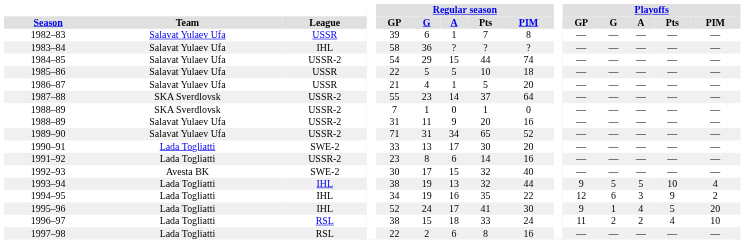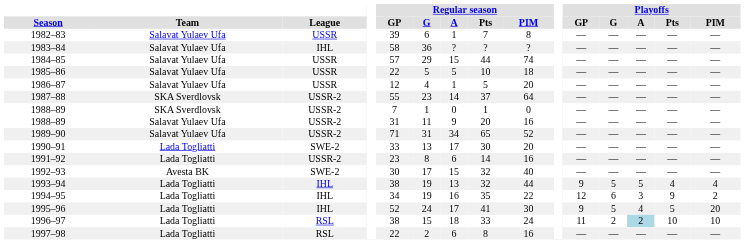 <table BORDER="0" CELLPADDING="1" CELLSPACING="0" width="75%" style="text-align:center">
 <tr bgcolor="#e0e0e0">
 <th colspan="3" bgcolor="#ffffff"> </th>
 <th rowspan="99" bgcolor="#ffffff"> </th>
 <th colspan="5"><a href='#'>Regular season</a></th>
 <th rowspan="99" bgcolor="#ffffff"> </th>
 <th colspan="5"><a href='#'>Playoffs</a></th>
 </tr>
 <tr bgcolor="#e0e0e0">
 <th><a href='#'>Season</a></th>
 <th>Team</th>
 <th>League</th>
 <th>GP</th>
 <th><a href='#'>G</a></th>
 <th><a href='#'>A</a></th>
 <th>Pts</th>
 <th><a href='#'>PIM</a></th>
 <th>GP</th>
 <th>G</th>
 <th>A</th>
 <th>Pts</th>
 <th>PIM</th>
 </tr>
 <tr ALIGN="center">
 <td>1982–83</td>
 <td><a href='#'>Salavat Yulaev Ufa</a></td>
 <td><a href='#'>USSR</a></td>
 <td>39</td>
 <td>6</td>
 <td>1</td>
 <td>7</td>
 <td>8</td>
 <td>—</td>
 <td>—</td>
 <td>—</td>
 <td>—</td>
 <td>—</td>
 </tr>
 <tr ALIGN="center" bgcolor="#f0f0f0">
 <td>1983–84</td>
 <td>Salavat Yulaev Ufa</td>
 <td>IHL</td>
 <td>58</td>
 <td>36</td>
 <td>?</td>
 <td>?</td>
 <td>?</td>
 <td>—</td>
 <td>—</td>
 <td>—</td>
 <td>—</td>
 <td>—</td>
 </tr>
 <tr ALIGN="center">
 <td>1984–85</td>
 <td>Salavat Yulaev Ufa</td>
-<td>USSR-2</td>
-<td>54</td>
+<td>USSR</td>
+<td>57</td>
 <td>29</td>
 <td>15</td>
 <td>44</td>
 <td>74</td>
 <td>—</td>
 <td>—</td>
 <td>—</td>
 <td>—</td>
 <td>—</td>
 </tr>
 <tr ALIGN="center" bgcolor="#f0f0f0">
 <td>1985–86</td>
 <td>Salavat Yulaev Ufa</td>
 <td>USSR</td>
 <td>22</td>
 <td>5</td>
 <td>5</td>
 <td>10</td>
 <td>18</td>
 <td>—</td>
 <td>—</td>
 <td>—</td>
 <td>—</td>
 <td>—</td>
 </tr>
 <tr ALIGN="center">
 <td>1986–87</td>
 <td>Salavat Yulaev Ufa</td>
 <td>USSR</td>
-<td>21</td>
+<td>12</td>
 <td>4</td>
 <td>1</td>
 <td>5</td>
 <td>20</td>
 <td>—</td>
 <td>—</td>
 <td>—</td>
 <td>—</td>
 <td>—</td>
 </tr>
 <tr ALIGN="center" bgcolor="#f0f0f0">
 <td>1987–88</td>
 <td>SKA Sverdlovsk</td>
 <td>USSR-2</td>
 <td>55</td>
 <td>23</td>
 <td>14</td>
 <td>37</td>
 <td>64</td>
 <td>—</td>
 <td>—</td>
 <td>—</td>
 <td>—</td>
 <td>—</td>
 </tr>
 <tr ALIGN="center">
 <td>1988–89</td>
 <td>SKA Sverdlovsk</td>
 <td>USSR-2</td>
 <td>7</td>
 <td>1</td>
 <td>0</td>
 <td>1</td>
 <td>0</td>
 <td>—</td>
 <td>—</td>
 <td>—</td>
 <td>—</td>
 <td>—</td>
 </tr>
 <tr ALIGN="center">
 <td>1988–89</td>
 <td>Salavat Yulaev Ufa</td>
 <td>USSR-2</td>
 <td>31</td>
 <td>11</td>
 <td>9</td>
 <td>20</td>
 <td>16</td>
 <td>—</td>
 <td>—</td>
 <td>—</td>
 <td>—</td>
 <td>—</td>
 </tr>
 <tr ALIGN="center"  bgcolor="#f0f0f0">
 <td>1989–90</td>
 <td>Salavat Yulaev Ufa</td>
 <td>USSR-2</td>
 <td>71</td>
 <td>31</td>
 <td>34</td>
 <td>65</td>
 <td>52</td>
 <td>—</td>
 <td>—</td>
 <td>—</td>
 <td>—</td>
 <td>—</td>
 </tr>
 <tr ALIGN="center">
 <td>1990–91</td>
 <td><a href='#'>Lada Togliatti</a></td>
 <td>SWE-2</td>
 <td>33</td>
 <td>13</td>
 <td>17</td>
 <td>30</td>
 <td>20</td>
 <td>—</td>
 <td>—</td>
 <td>—</td>
 <td>—</td>
 <td>—</td>
 </tr>
 <tr ALIGN="center"   bgcolor="#f0f0f0">
 <td>1991–92</td>
 <td>Lada Togliatti</td>
 <td>USSR-2</td>
 <td>23</td>
 <td>8</td>
 <td>6</td>
 <td>14</td>
 <td>16</td>
 <td>—</td>
 <td>—</td>
 <td>—</td>
 <td>—</td>
 <td>—</td>
 </tr>
 <tr ALIGN="center">
 <td>1992–93</td>
 <td>Avesta BK</td>
 <td>SWE-2</td>
 <td>30</td>
 <td>17</td>
 <td>15</td>
 <td>32</td>
 <td>40</td>
 <td>—</td>
 <td>—</td>
 <td>—</td>
 <td>—</td>
 <td>—</td>
 </tr>
 <tr ALIGN="center"   bgcolor="#f0f0f0">
 <td>1993–94</td>
 <td>Lada Togliatti</td>
 <td><a href='#'>IHL</a></td>
 <td>38</td>
 <td>19</td>
 <td>13</td>
 <td>32</td>
 <td>44</td>
 <td>9</td>
 <td>5</td>
 <td>5</td>
-<td>10</td>
+<td>4</td>
 <td>4</td>
 </tr>
 <tr ALIGN="center">
 <td>1994–95</td>
 <td>Lada Togliatti</td>
 <td>IHL</td>
 <td>34</td>
 <td>19</td>
 <td>16</td>
 <td>35</td>
 <td>22</td>
 <td>12</td>
 <td>6</td>
 <td>3</td>
 <td>9</td>
 <td>2</td>
 </tr>
 <tr ALIGN="center" bgcolor="#f0f0f0">
 <td>1995–96</td>
 <td>Lada Togliatti</td>
 <td>IHL</td>
 <td>52</td>
 <td>24</td>
 <td>17</td>
 <td>41</td>
 <td>30</td>
 <td>9</td>
-<td>1</td>
+<td>5</td>
 <td>4</td>
 <td>5</td>
 <td>20</td>
 </tr>
 <tr ALIGN="center">
 <td>1996–97</td>
 <td>Lada Togliatti</td>
 <td><a href='#'>RSL</a></td>
 <td>38</td>
 <td>15</td>
 <td>18</td>
 <td>33</td>
 <td>24</td>
 <td>11</td>
 <td>2</td>
-<td>2</td>
-<td>4</td>
+<td style="background: lightblue;">2</td>
+<td>10</td>
 <td>10</td>
 </tr>
 <tr ALIGN="center" bgcolor="#f0f0f0">
 <td>1997–98</td>
 <td>Lada Togliatti</td>
 <td>RSL</td>
 <td>22</td>
 <td>2</td>
 <td>6</td>
 <td>8</td>
 <td>16</td>
 <td>—</td>
 <td>—</td>
 <td>—</td>
 <td>—</td>
 <td>—</td>
 </tr>
 </table>
